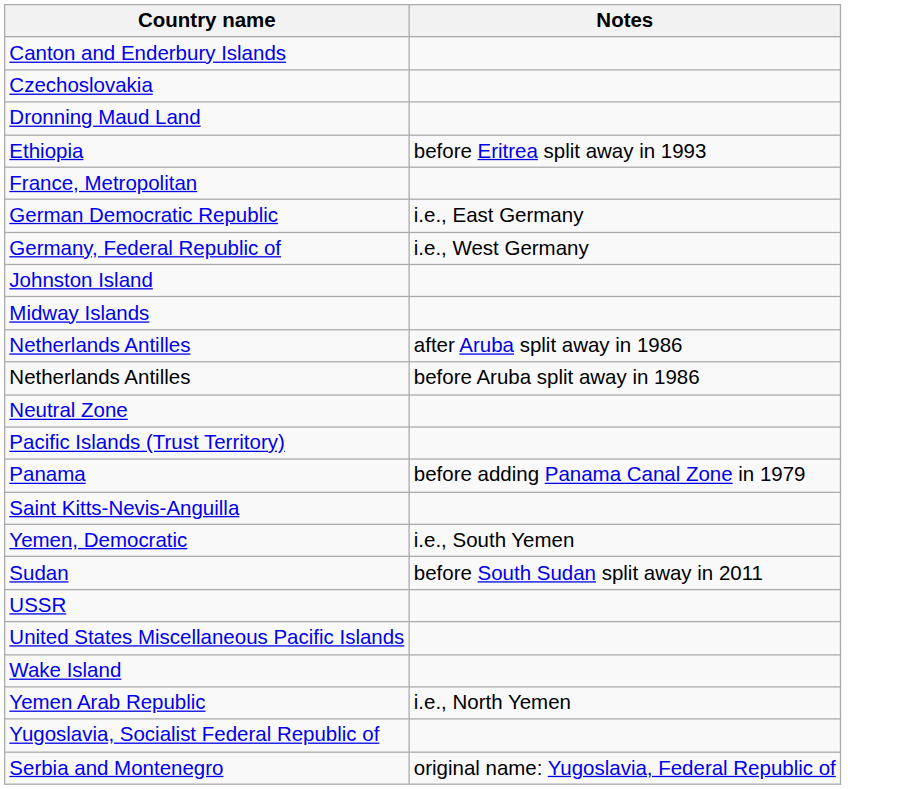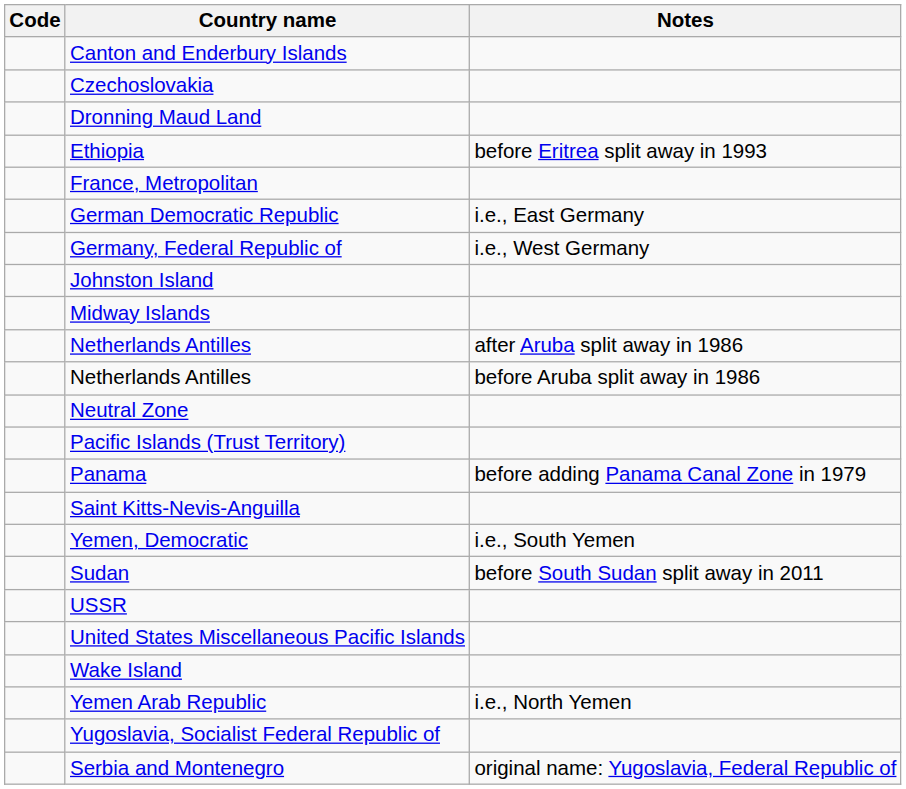 <table class="wikitable sortable">
 <tr>
+<th>Code</th>
 <th>Country name</th>
 <th class="unsortable">Notes</th>
 </tr>
 <tr>
+<td></td>
 <td><a href='#'>Canton and Enderbury Islands</a></td>
 <td></td>
 </tr>
 <tr>
+<td></td>
 <td><a href='#'>Czechoslovakia</a></td>
 <td></td>
 </tr>
 <tr>
+<td></td>
 <td><a href='#'>Dronning Maud Land</a></td>
 <td></td>
 </tr>
 <tr>
+<td></td>
 <td><a href='#'>Ethiopia</a></td>
 <td>before <a href='#'>Eritrea</a> split away in 1993</td>
 </tr>
 <tr>
+<td></td>
 <td><a href='#'>France, Metropolitan</a></td>
 <td></td>
 </tr>
 <tr>
+<td></td>
 <td><a href='#'>German Democratic Republic</a></td>
 <td>i.e., East Germany</td>
 </tr>
 <tr>
+<td></td>
 <td><a href='#'>Germany, Federal Republic of</a></td>
 <td>i.e., West Germany</td>
 </tr>
 <tr>
+<td></td>
 <td><a href='#'>Johnston Island</a></td>
 <td></td>
 </tr>
 <tr>
+<td></td>
 <td><a href='#'>Midway Islands</a></td>
 <td></td>
 </tr>
 <tr>
+<td></td>
 <td><a href='#'>Netherlands Antilles</a></td>
 <td>after <a href='#'>Aruba</a> split away in 1986</td>
 </tr>
 <tr>
+<td></td>
 <td>Netherlands Antilles</td>
 <td>before Aruba split away in 1986</td>
 </tr>
 <tr>
+<td></td>
 <td><a href='#'>Neutral Zone</a></td>
 <td></td>
 </tr>
 <tr>
+<td></td>
 <td><a href='#'>Pacific Islands (Trust Territory)</a></td>
 <td></td>
 </tr>
 <tr>
+<td></td>
 <td><a href='#'>Panama</a></td>
 <td>before adding <a href='#'>Panama Canal Zone</a> in 1979</td>
 </tr>
 <tr>
+<td></td>
 <td><a href='#'>Saint Kitts-Nevis-Anguilla</a></td>
 <td></td>
 </tr>
 <tr>
+<td></td>
 <td><a href='#'>Yemen, Democratic</a></td>
 <td>i.e., South Yemen</td>
 </tr>
 <tr>
+<td></td>
 <td><a href='#'>Sudan</a></td>
 <td>before <a href='#'>South Sudan</a> split away in 2011</td>
 </tr>
 <tr>
+<td></td>
 <td><a href='#'>USSR</a></td>
 <td></td>
 </tr>
 <tr>
+<td></td>
 <td><a href='#'>United States Miscellaneous Pacific Islands</a></td>
 <td></td>
 </tr>
 <tr>
+<td></td>
 <td><a href='#'>Wake Island</a></td>
 <td></td>
 </tr>
 <tr>
+<td></td>
 <td><a href='#'>Yemen Arab Republic</a></td>
 <td>i.e., North Yemen</td>
 </tr>
 <tr>
+<td></td>
 <td><a href='#'>Yugoslavia, Socialist Federal Republic of</a></td>
 <td></td>
 </tr>
 <tr>
+<td></td>
 <td><a href='#'>Serbia and Montenegro</a></td>
 <td>original name: <a href='#'>Yugoslavia, Federal Republic of</a></td>
 </tr>
 </table>
